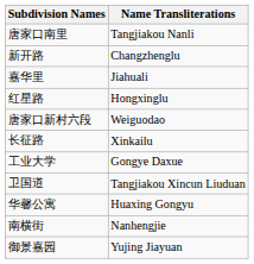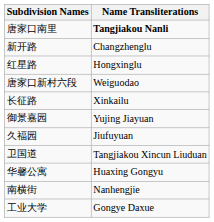 <table class="wikitable sortable">
 <tr>
 <th>Subdivision Names</th>
 <th>Name Transliterations</th>
 </tr>
 <tr>
 <td>唐家口南里</td>
-<td>Tangjiakou Nanli</td>
+<td><strong>Tangjiakou Nanli</strong></td>
 </tr>
 <tr>
 <td>新开路</td>
 <td>Changzhenglu</td>
-</tr>
-<tr>
-<td>嘉华里</td>
-<td>Jiahuali</td>
 </tr>
 <tr>
 <td>红星路</td>
 <td>Hongxinglu</td>
 </tr>
 <tr>
 <td>唐家口新村六段</td>
 <td>Weiguodao</td>
 </tr>
 <tr>
 <td>长征路</td>
 <td>Xinkailu</td>
 </tr>
 <tr>
-<td>工业大学</td>
-<td>Gongye Daxue</td>
+<td>御景嘉园</td>
+<td>Yujing Jiayuan</td>
+</tr>
+<tr>
+<td>久福园</td>
+<td>Jiufuyuan</td>
 </tr>
 <tr>
 <td>卫国道</td>
 <td>Tangjiakou Xincun Liuduan</td>
 </tr>
 <tr>
 <td>华馨公寓</td>
 <td>Huaxing Gongyu</td>
 </tr>
 <tr>
 <td>南横街</td>
 <td>Nanhengjie</td>
 </tr>
 <tr>
-<td>御景嘉园</td>
-<td>Yujing Jiayuan</td>
+<td>工业大学</td>
+<td>Gongye Daxue</td>
 </tr>
 </table>
